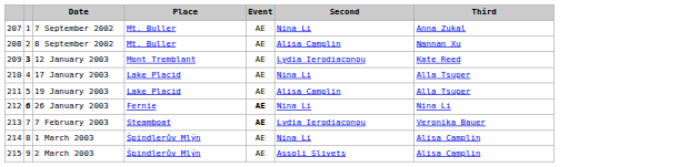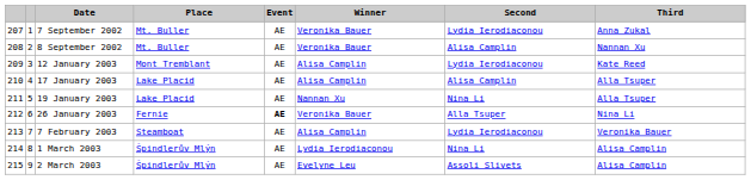 <table class="wikitable plainrowheaders" style="background:#fff; font-size:86%; line-height:16px; border:grey solid 1px; border-collapse:collapse;">
 <tr style="background:#ccc; text-align:center;">
 <th scope="col" style="background:#ccc; width=20 px;"></th>
 <th scope="col" style="background:#ccc; width=30 px;"></th>
 <th scope="col" style="background:#ccc; width:120px;">Date</th>
 <th scope="col" style="background:#ccc; width:160px;">Place</th>
 <th scope="col" style="background:#ccc; width:15px;">Event</th>
+<th scope="col" style="background:#ccc; width:185px;">Winner</th>
 <th scope="col" style="background:#ccc; width:185px;">Second</th>
 <th scope="col" style="background:#ccc; width:185px;">Third</th>
 </tr>
 <tr>
 <td align=center>207</td>
 <td align=center>1</td>
 <td>7 September 2002</td>
 <td> <a href='#'>Mt. Buller</a></td>
 <td align=center>AE</td>
-<td> <a href='#'>Nina Li</a></td>
+<td> <a href='#'>Veronika Bauer</a></td>
+<td> <a href='#'>Lydia Ierodiaconou</a></td>
 <td> <a href='#'>Anna Zukal</a></td>
 </tr>
 <tr>
 <td align=center>208</td>
 <td align=center>2</td>
 <td>8 September 2002</td>
 <td> <a href='#'>Mt. Buller</a></td>
 <td align=center>AE</td>
+<td> <a href='#'>Veronika Bauer</a></td>
 <td> <a href='#'>Alisa Camplin</a></td>
 <td> <a href='#'>Nannan Xu</a></td>
 </tr>
 <tr>
 <td align=center>209</td>
-<td align=center><strong>3</strong></td>
+<td align=center>3</td>
 <td>12 January 2003</td>
 <td> <a href='#'>Mont Tremblant</a></td>
 <td align=center>AE</td>
+<td> <a href='#'>Alisa Camplin</a></td>
 <td> <a href='#'>Lydia Ierodiaconou</a></td>
 <td> <a href='#'>Kate Reed</a></td>
 </tr>
 <tr>
 <td align=center>210</td>
 <td align=center>4</td>
 <td>17 January 2003</td>
 <td> <a href='#'>Lake Placid</a></td>
 <td align=center>AE</td>
-<td> <a href='#'>Nina Li</a></td>
+<td> <a href='#'>Alisa Camplin</a></td>
+<td> <a href='#'>Alisa Camplin</a></td>
 <td> <a href='#'>Alla Tsuper</a></td>
 </tr>
 <tr>
 <td align=center>211</td>
 <td align=center>5</td>
 <td>19 January 2003</td>
 <td> <a href='#'>Lake Placid</a></td>
 <td align=center>AE</td>
-<td> <a href='#'>Alisa Camplin</a></td>
+<td> <a href='#'>Nannan Xu</a></td>
+<td> <a href='#'>Nina Li</a></td>
 <td> <a href='#'>Alla Tsuper</a></td>
 </tr>
 <tr>
 <td align=center>212</td>
-<td align=center><strong>6</strong></td>
+<td align=center>6</td>
 <td>26 January 2003</td>
 <td> <a href='#'>Fernie</a></td>
 <td align=center><strong>AE</strong></td>
-<td> <a href='#'>Nina Li</a></td>
+<td> <a href='#'>Veronika Bauer</a></td>
+<td> <a href='#'>Alla Tsuper</a></td>
 <td> <a href='#'>Nina Li</a></td>
 </tr>
 <tr>
 <td align=center>213</td>
 <td align=center>7</td>
 <td>7 February 2003</td>
 <td> <a href='#'>Steamboat</a></td>
-<td align=center><strong>AE</strong></td>
+<td align=center>AE</td>
+<td> <a href='#'>Alisa Camplin</a></td>
 <td> <a href='#'>Lydia Ierodiaconou</a></td>
 <td> <a href='#'>Veronika Bauer</a></td>
 </tr>
 <tr>
 <td align=center>214</td>
 <td align=center>8</td>
 <td>1 March 2003</td>
 <td> <a href='#'>Špindlerův Mlýn</a></td>
 <td align=center>AE</td>
+<td> <a href='#'>Lydia Ierodiaconou</a></td>
 <td> <a href='#'>Nina Li</a></td>
 <td> <a href='#'>Alisa Camplin</a></td>
 </tr>
 <tr>
 <td align=center>215</td>
 <td align=center>9</td>
 <td>2 March 2003</td>
 <td> <a href='#'>Špindlerův Mlýn</a></td>
 <td align=center>AE</td>
+<td> <a href='#'>Evelyne Leu</a></td>
 <td> <a href='#'>Assoli Slivets</a></td>
 <td> <a href='#'>Alisa Camplin</a></td>
 </tr>
 </table>
